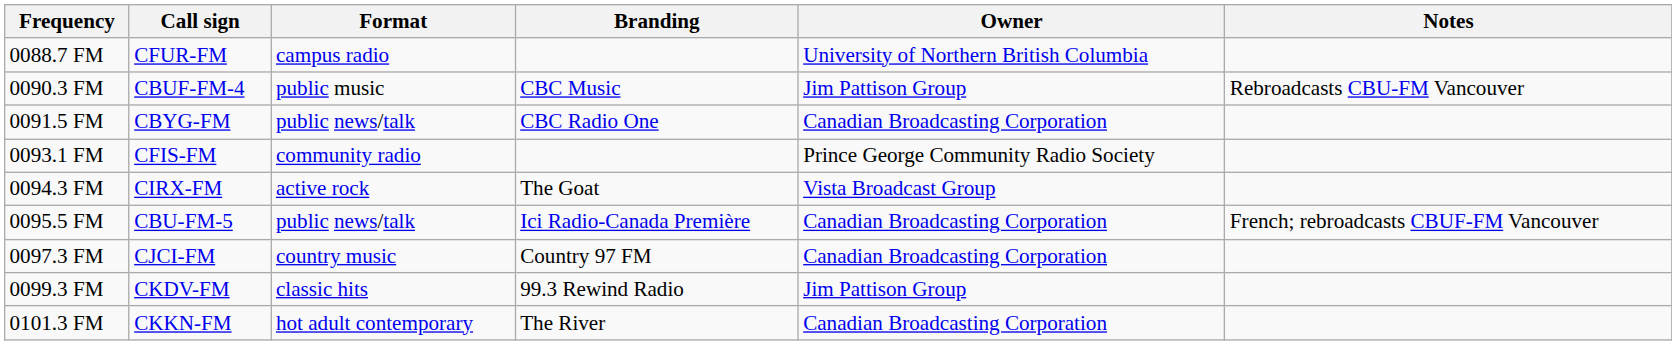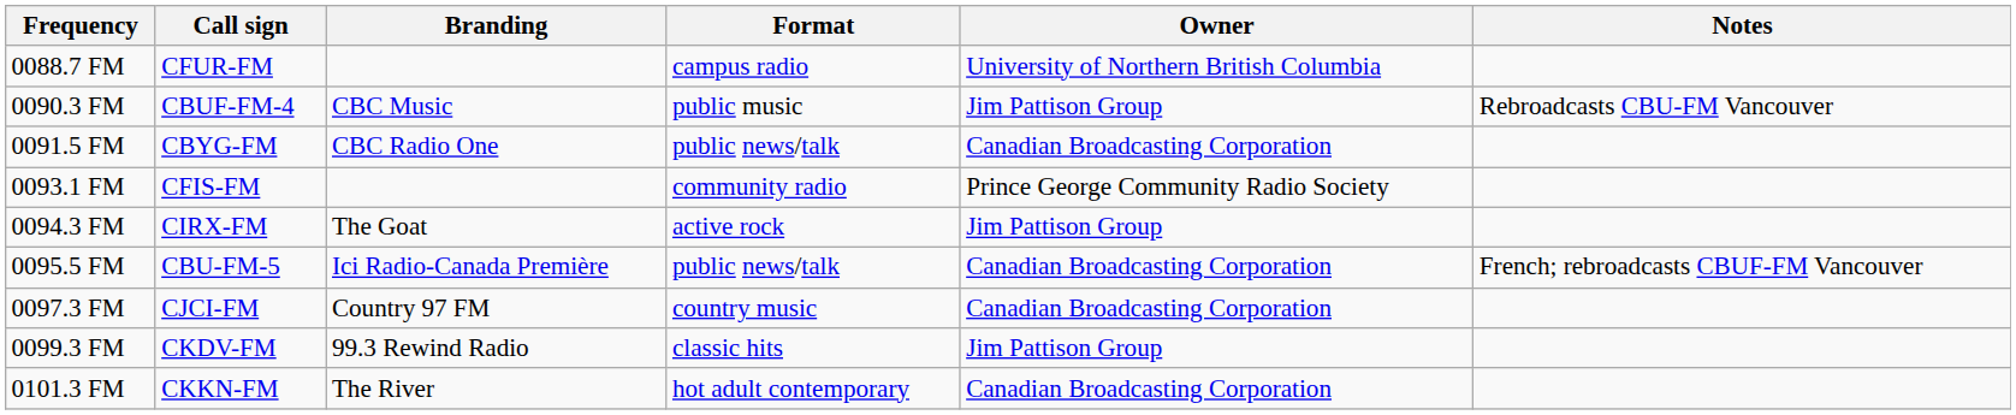 <table class="wikitable sortable"  width="100%">
 <tr>
 <th>Frequency</th>
 <th>Call sign</th>
+<th>Branding</th>
 <th>Format</th>
-<th>Branding</th>
 <th>Owner</th>
 <th>Notes</th>
 </tr>
 <tr>
 <td><span>00</span>88.7 FM</td>
 <td><a href='#'>CFUR-FM</a></td>
+<td></td>
 <td><a href='#'>campus radio</a></td>
-<td></td>
 <td><a href='#'>University of Northern British Columbia</a></td>
 <td></td>
 </tr>
 <tr>
 <td><span>00</span>90.3 FM</td>
 <td><a href='#'>CBUF-FM-4</a></td>
+<td><a href='#'>CBC Music</a></td>
 <td><a href='#'>public</a> music</td>
-<td><a href='#'>CBC Music</a></td>
 <td><a href='#'>Jim Pattison Group</a></td>
 <td>Rebroadcasts <a href='#'>CBU-FM</a> Vancouver</td>
 </tr>
 <tr>
 <td><span>00</span>91.5 FM</td>
 <td><a href='#'>CBYG-FM</a></td>
+<td><a href='#'>CBC Radio One</a></td>
 <td><a href='#'>public</a> <a href='#'>news</a>/<a href='#'>talk</a></td>
-<td><a href='#'>CBC Radio One</a></td>
 <td><a href='#'>Canadian Broadcasting Corporation</a></td>
 <td></td>
 </tr>
 <tr>
 <td><span>00</span>93.1 FM</td>
 <td><a href='#'>CFIS-FM</a></td>
+<td></td>
 <td><a href='#'>community radio</a></td>
-<td></td>
 <td>Prince George Community Radio Society</td>
 <td></td>
 </tr>
 <tr>
 <td><span>00</span>94.3 FM</td>
 <td><a href='#'>CIRX-FM</a></td>
+<td>The Goat</td>
 <td><a href='#'>active rock</a></td>
-<td>The Goat</td>
-<td><a href='#'>Vista Broadcast Group</a></td>
+<td><a href='#'>Jim Pattison Group</a></td>
 <td></td>
 </tr>
 <tr>
 <td><span>00</span>95.5 FM</td>
 <td><a href='#'>CBU-FM-5</a></td>
+<td><a href='#'>Ici Radio-Canada Première</a></td>
 <td><a href='#'>public</a> <a href='#'>news</a>/<a href='#'>talk</a></td>
-<td><a href='#'>Ici Radio-Canada Première</a></td>
 <td><a href='#'>Canadian Broadcasting Corporation</a></td>
 <td>French; rebroadcasts <a href='#'>CBUF-FM</a> Vancouver</td>
 </tr>
 <tr>
 <td><span>00</span>97.3 FM</td>
 <td><a href='#'>CJCI-FM</a></td>
+<td>Country 97 FM</td>
 <td><a href='#'>country music</a></td>
-<td>Country 97 FM</td>
 <td><a href='#'>Canadian Broadcasting Corporation</a></td>
 <td></td>
 </tr>
 <tr>
 <td><span>00</span>99.3 FM</td>
 <td><a href='#'>CKDV-FM</a></td>
+<td>99.3 Rewind Radio</td>
 <td><a href='#'>classic hits</a></td>
-<td>99.3 Rewind Radio</td>
 <td><a href='#'>Jim Pattison Group</a></td>
 <td></td>
 </tr>
 <tr>
 <td><span>0</span>101.3 FM</td>
 <td><a href='#'>CKKN-FM</a></td>
+<td>The River</td>
 <td><a href='#'>hot adult contemporary</a></td>
-<td>The River</td>
 <td><a href='#'>Canadian Broadcasting Corporation</a></td>
 <td></td>
 </tr>
 </table>
